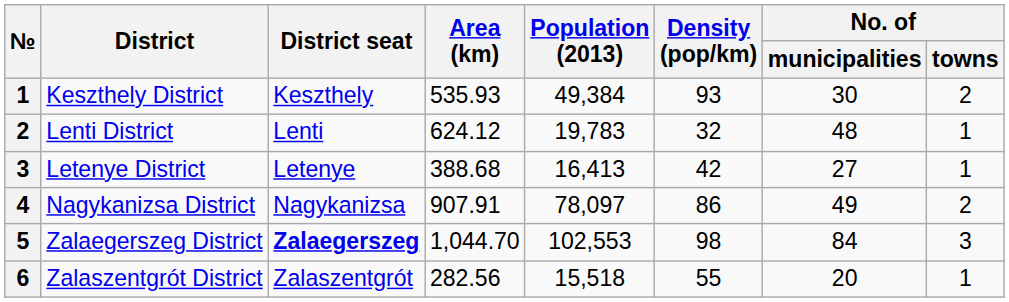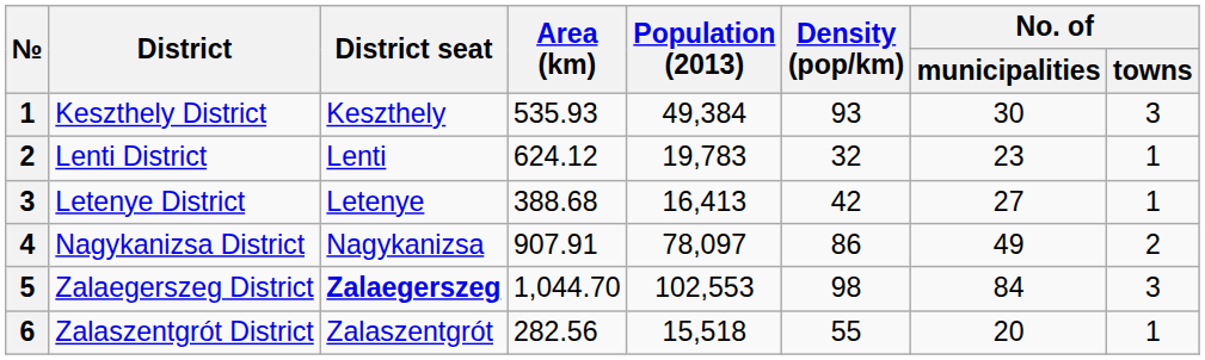 <table class="wikitable sortable">
 <tr>
 <th rowspan=2>№</th>
 <th rowspan=2>District</th>
 <th rowspan=2>District seat</th>
 <th rowspan=2><a href='#'>Area</a><br>(km)</th>
 <th rowspan=2><a href='#'>Population</a><br>(2013)</th>
 <th rowspan=2><a href='#'>Density</a><br>(pop/km)</th>
 <th colspan=2>No. of</th>
 </tr>
 <tr>
 <th>municipalities</th>
 <th>towns</th>
 </tr>
 <tr>
 <th>1</th>
 <td><a href='#'>Keszthely District</a></td>
 <td><a href='#'>Keszthely</a></td>
 <td>535.93</td>
 <td align="center">49,384</td>
 <td align="center">93</td>
 <td align="center">30</td>
-<td align="center">2</td>
+<td align="center">3</td>
 </tr>
 <tr>
 <th>2</th>
 <td><a href='#'>Lenti District</a></td>
 <td><a href='#'>Lenti</a></td>
 <td>624.12</td>
 <td align="center">19,783</td>
 <td align="center">32</td>
-<td align="center">48</td>
+<td align="center">23</td>
 <td align="center">1</td>
 </tr>
 <tr>
 <th>3</th>
 <td><a href='#'>Letenye District</a></td>
 <td><a href='#'>Letenye</a></td>
 <td>388.68</td>
 <td align="center">16,413</td>
 <td align="center">42</td>
 <td align="center">27</td>
 <td align="center">1</td>
 </tr>
 <tr>
 <th>4</th>
 <td><a href='#'>Nagykanizsa District</a></td>
 <td><a href='#'>Nagykanizsa</a></td>
 <td>907.91</td>
 <td align="center">78,097</td>
 <td align="center">86</td>
 <td align="center">49</td>
 <td align="center">2</td>
 </tr>
 <tr>
 <th>5</th>
 <td><a href='#'>Zalaegerszeg District</a></td>
 <td><strong><a href='#'>Zalaegerszeg</a></strong></td>
 <td>1,044.70</td>
 <td align="center">102,553</td>
 <td align="center">98</td>
 <td align="center">84</td>
 <td align="center">3</td>
 </tr>
 <tr>
 <th>6</th>
 <td><a href='#'>Zalaszentgrót District</a></td>
 <td><a href='#'>Zalaszentgrót</a></td>
 <td>282.56</td>
 <td align="center">15,518</td>
 <td align="center">55</td>
 <td align="center">20</td>
 <td align="center">1</td>
 </tr>
 </table>
